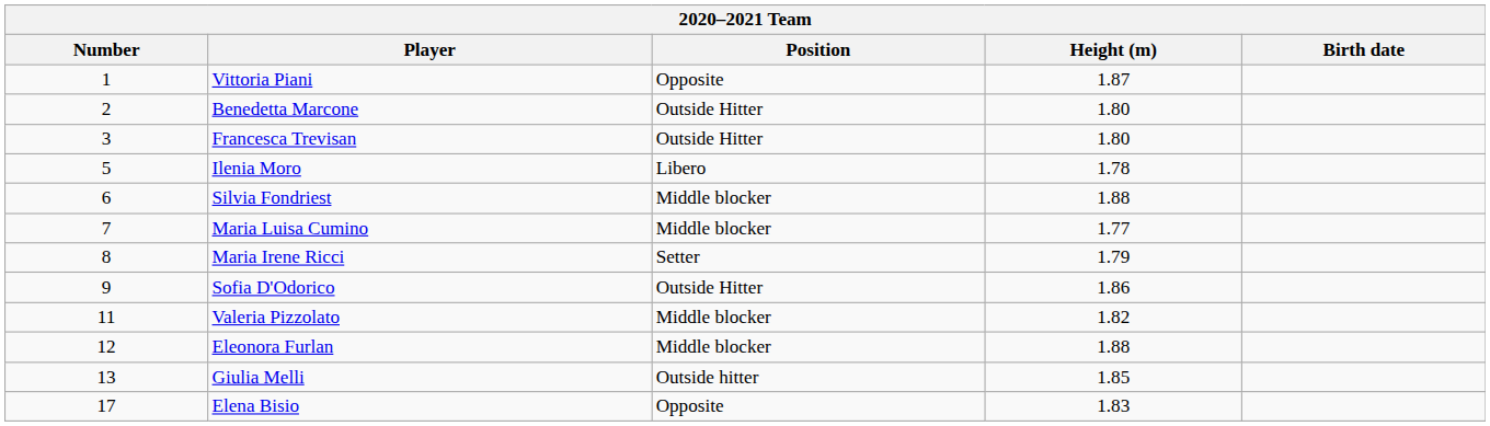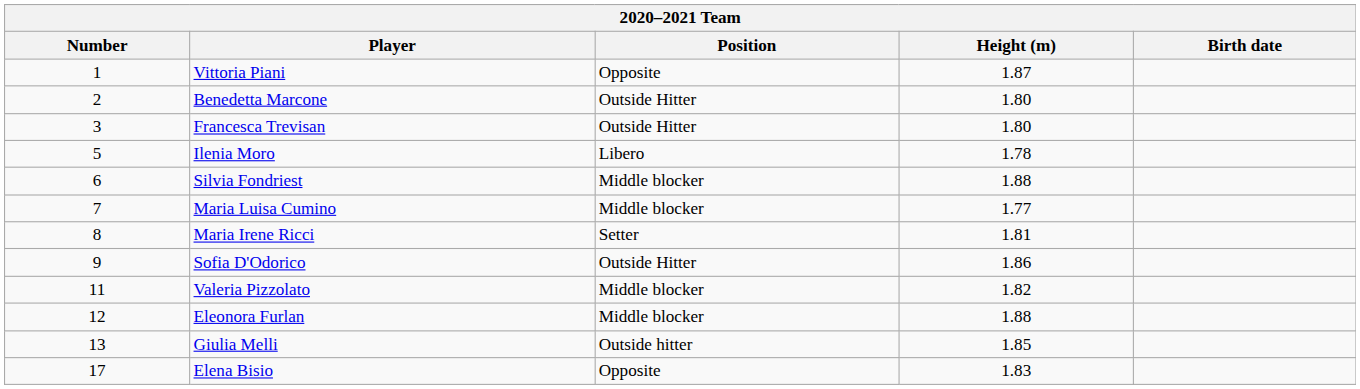 <table class="wikitable collapsible collapsed" style="width:100%;">
 <tr>
 <th colspan=6><strong>2020–2021 Team</strong></th>
 </tr>
 <tr>
 <th>Number</th>
 <th>Player</th>
 <th>Position</th>
 <th>Height (m)</th>
 <th>Birth date</th>
 </tr>
 <tr>
 <td align=center>1</td>
 <td> <a href='#'>Vittoria Piani</a></td>
 <td>Opposite</td>
 <td align=center>1.87</td>
 <td></td>
 </tr>
 <tr>
 <td align=center>2</td>
 <td> <a href='#'>Benedetta Marcone</a></td>
 <td>Outside Hitter</td>
 <td align=center>1.80</td>
 <td></td>
 </tr>
 <tr>
 <td align=center>3</td>
 <td> <a href='#'>Francesca Trevisan</a></td>
 <td>Outside Hitter</td>
 <td align=center>1.80</td>
 <td></td>
 </tr>
 <tr>
 <td align=center>5</td>
 <td> <a href='#'>Ilenia Moro</a></td>
 <td>Libero</td>
 <td align=center>1.78</td>
 <td></td>
 </tr>
 <tr>
 <td align=center>6</td>
 <td> <a href='#'>Silvia Fondriest</a></td>
 <td>Middle blocker</td>
 <td align=center>1.88</td>
 <td></td>
 </tr>
 <tr>
 <td align=center>7</td>
 <td> <a href='#'>Maria Luisa Cumino</a></td>
 <td>Middle blocker</td>
 <td align=center>1.77</td>
 <td></td>
 </tr>
 <tr>
 <td align=center>8</td>
 <td> <a href='#'>Maria Irene Ricci</a></td>
 <td>Setter</td>
-<td align=center>1.79</td>
+<td align=center>1.81</td>
 <td></td>
 </tr>
 <tr>
 <td align=center>9</td>
 <td> <a href='#'>Sofia D'Odorico</a></td>
 <td>Outside Hitter</td>
 <td align=center>1.86</td>
 <td></td>
 </tr>
 <tr>
 <td align=center>11</td>
 <td> <a href='#'>Valeria Pizzolato</a></td>
 <td>Middle blocker</td>
 <td align=center>1.82</td>
 <td></td>
 </tr>
 <tr>
 <td align=center>12</td>
 <td> <a href='#'>Eleonora Furlan</a></td>
 <td>Middle blocker</td>
 <td align=center>1.88</td>
 <td></td>
 </tr>
 <tr>
 <td align=center>13</td>
 <td> <a href='#'>Giulia Melli</a></td>
 <td>Outside hitter</td>
 <td align=center>1.85</td>
 <td></td>
 </tr>
 <tr>
 <td align=center>17</td>
 <td> <a href='#'>Elena Bisio</a></td>
 <td>Opposite</td>
 <td align=center>1.83</td>
 <td></td>
 </tr>
 </table>
